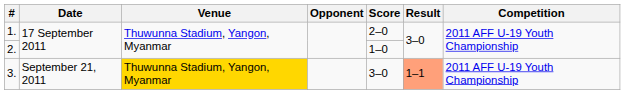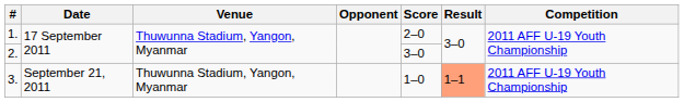 <table class="wikitable">
 <tr>
 <th>#</th>
 <th>Date</th>
 <th>Venue</th>
 <th>Opponent</th>
 <th>Score</th>
 <th>Result</th>
 <th>Competition</th>
 </tr>
 <tr>
 <td>1.</td>
 <td rowspan="2">17 September 2011</td>
 <td rowspan="2"><a href='#'>Thuwunna Stadium</a>, <a href='#'>Yangon</a>, Myanmar</td>
 <td rowspan="2"></td>
 <td>2–0</td>
 <td rowspan="2">3–0</td>
 <td rowspan="2"><a href='#'>2011 AFF U-19 Youth Championship</a></td>
 </tr>
 <tr>
 <td>2.</td>
-<td>1–0</td>
+<td>3–0</td>
 </tr>
 <tr>
 <td>3.</td>
 <td>September 21, 2011</td>
-<td style="background: gold;">Thuwunna Stadium, Yangon, Myanmar</td>
+<td>Thuwunna Stadium, Yangon, Myanmar</td>
 <td></td>
-<td>3–0</td>
+<td>1–0</td>
 <td style="background: lightsalmon;">1–1</td>
 <td><a href='#'>2011 AFF U-19 Youth Championship</a></td>
 </tr>
 </table>
